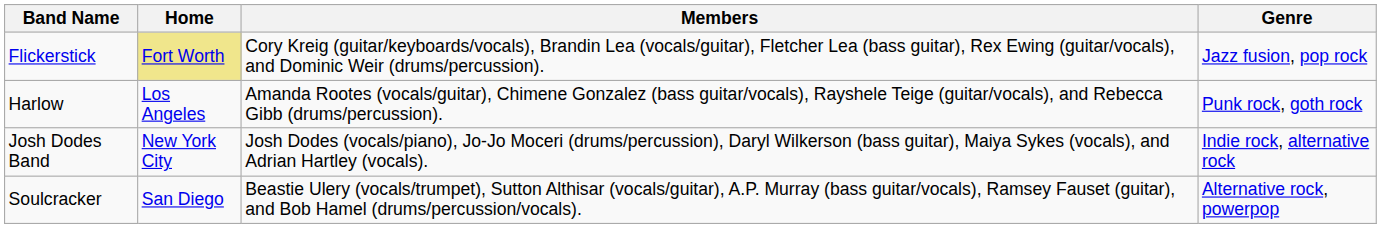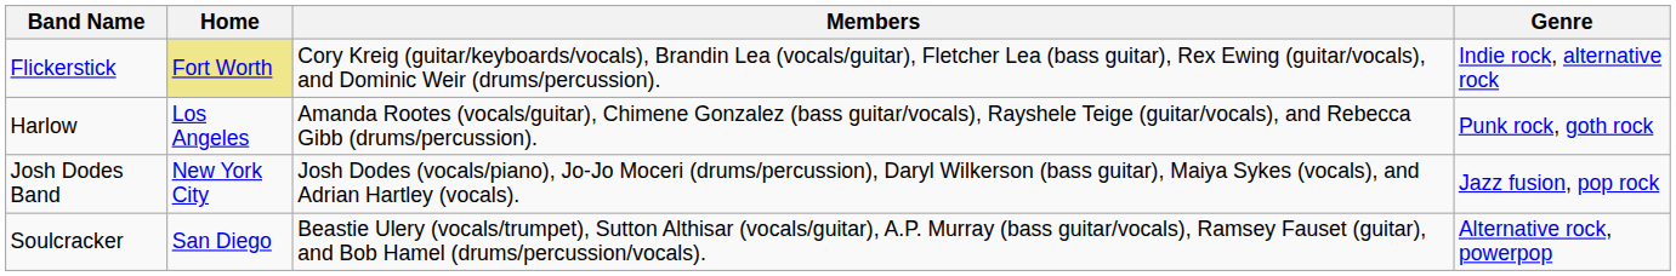 <table class="wikitable">
 <tr>
 <th>Band Name</th>
 <th>Home</th>
 <th>Members</th>
 <th>Genre</th>
 </tr>
 <tr>
 <td><a href='#'>Flickerstick</a></td>
 <td style="background: khaki;"><a href='#'>Fort Worth</a></td>
 <td>Cory Kreig (guitar/keyboards/vocals), Brandin Lea (vocals/guitar), Fletcher Lea (bass guitar), Rex Ewing (guitar/vocals), and Dominic Weir (drums/percussion).</td>
-<td><a href='#'>Jazz fusion</a>, <a href='#'>pop rock</a></td>
+<td><a href='#'>Indie rock</a>, <a href='#'>alternative rock</a></td>
 </tr>
 <tr>
 <td>Harlow</td>
 <td><a href='#'>Los Angeles</a></td>
 <td>Amanda Rootes (vocals/guitar), Chimene Gonzalez (bass guitar/vocals), Rayshele Teige (guitar/vocals), and Rebecca Gibb (drums/percussion).</td>
 <td><a href='#'>Punk rock</a>, <a href='#'>goth rock</a></td>
 </tr>
 <tr>
 <td>Josh Dodes Band</td>
 <td><a href='#'>New York City</a></td>
 <td>Josh Dodes (vocals/piano), Jo-Jo Moceri (drums/percussion), Daryl Wilkerson (bass guitar), Maiya Sykes (vocals), and Adrian Hartley (vocals).</td>
-<td><a href='#'>Indie rock</a>, <a href='#'>alternative rock</a></td>
+<td><a href='#'>Jazz fusion</a>, <a href='#'>pop rock</a></td>
 </tr>
 <tr>
 <td>Soulcracker</td>
 <td><a href='#'>San Diego</a></td>
 <td>Beastie Ulery (vocals/trumpet), Sutton Althisar (vocals/guitar), A.P. Murray (bass guitar/vocals), Ramsey Fauset (guitar), and Bob Hamel (drums/percussion/vocals).</td>
 <td><a href='#'>Alternative rock</a>, <a href='#'>powerpop</a></td>
 </tr>
 </table>
